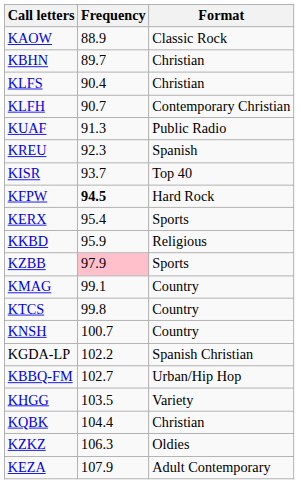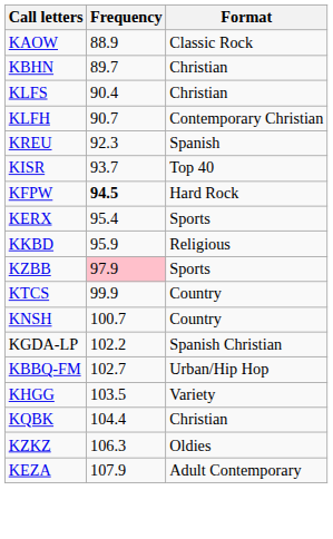 <table class="wikitable">
 <tr>
 <th>Call letters</th>
 <th>Frequency</th>
 <th>Format</th>
 </tr>
 <tr>
 <td><a href='#'>KAOW</a></td>
 <td>88.9</td>
 <td>Classic Rock</td>
 </tr>
 <tr>
 <td><a href='#'>KBHN</a></td>
 <td>89.7</td>
 <td>Christian</td>
 </tr>
 <tr>
 <td><a href='#'>KLFS</a></td>
 <td>90.4</td>
 <td>Christian</td>
 </tr>
 <tr>
 <td><a href='#'>KLFH</a></td>
 <td>90.7</td>
 <td>Contemporary Christian</td>
-</tr>
-<tr>
-<td><a href='#'>KUAF</a></td>
-<td>91.3</td>
-<td>Public Radio</td>
 </tr>
 <tr>
 <td><a href='#'>KREU</a></td>
 <td>92.3</td>
 <td>Spanish</td>
 </tr>
 <tr>
 <td><a href='#'>KISR</a></td>
 <td>93.7</td>
 <td>Top 40</td>
 </tr>
 <tr>
 <td><a href='#'>KFPW</a></td>
 <td><strong>94.5</strong></td>
 <td>Hard Rock</td>
 </tr>
 <tr>
 <td><a href='#'>KERX</a></td>
 <td>95.4</td>
 <td>Sports</td>
 </tr>
 <tr>
 <td><a href='#'>KKBD</a></td>
 <td>95.9</td>
 <td>Religious</td>
 </tr>
 <tr>
 <td><a href='#'>KZBB</a></td>
 <td style="background: pink;">97.9</td>
 <td>Sports</td>
 </tr>
 <tr>
-<td><a href='#'>KMAG</a></td>
-<td>99.1</td>
-<td>Country</td>
-</tr>
-<tr>
 <td><a href='#'>KTCS</a></td>
-<td>99.8</td>
+<td>99.9</td>
 <td>Country</td>
 </tr>
 <tr>
 <td><a href='#'>KNSH</a></td>
 <td>100.7</td>
 <td>Country</td>
 </tr>
 <tr>
 <td>KGDA-LP</td>
 <td>102.2</td>
 <td>Spanish Christian</td>
 </tr>
 <tr>
 <td><a href='#'>KBBQ-FM</a></td>
 <td>102.7</td>
 <td>Urban/Hip Hop</td>
 </tr>
 <tr>
 <td><a href='#'>KHGG</a></td>
 <td>103.5</td>
 <td>Variety</td>
 </tr>
 <tr>
 <td><a href='#'>KQBK</a></td>
 <td>104.4</td>
 <td>Christian</td>
 </tr>
 <tr>
 <td><a href='#'>KZKZ</a></td>
 <td>106.3</td>
 <td>Oldies</td>
 </tr>
 <tr>
 <td><a href='#'>KEZA</a></td>
 <td>107.9</td>
 <td>Adult Contemporary</td>
 </tr>
 </table>
